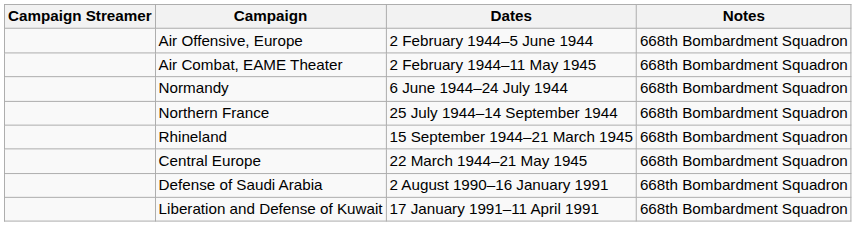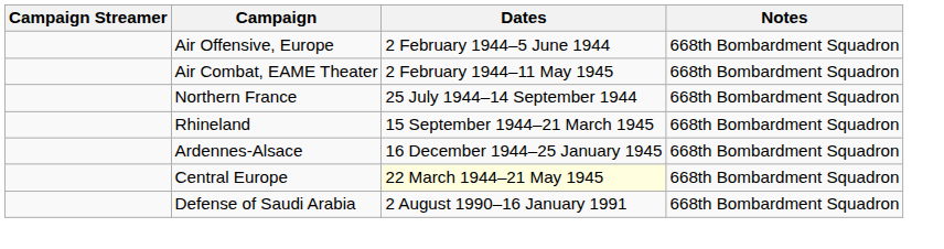 <table class="wikitable">
 <tr style="background:#efefef;">
 <th>Campaign Streamer</th>
 <th>Campaign</th>
 <th>Dates</th>
 <th>Notes</th>
 </tr>
 <tr>
 <td></td>
 <td>Air Offensive, Europe</td>
 <td>2 February 1944–5 June 1944</td>
 <td>668th Bombardment Squadron</td>
 </tr>
 <tr>
 <td></td>
 <td>Air Combat, EAME Theater</td>
 <td>2 February 1944–11 May 1945</td>
 <td>668th Bombardment Squadron</td>
 </tr>
 <tr>
 <td></td>
-<td>Normandy</td>
-<td>6 June 1944–24 July 1944</td>
-<td>668th Bombardment Squadron</td>
-</tr>
-<tr>
-<td></td>
 <td>Northern France</td>
 <td>25 July 1944–14 September 1944</td>
 <td>668th Bombardment Squadron</td>
 </tr>
 <tr>
 <td></td>
 <td>Rhineland</td>
 <td>15 September 1944–21 March 1945</td>
 <td>668th Bombardment Squadron</td>
 </tr>
 <tr>
 <td></td>
+<td>Ardennes-Alsace</td>
+<td>16 December 1944–25 January 1945</td>
+<td>668th Bombardment Squadron</td>
+</tr>
+<tr>
+<td></td>
 <td>Central Europe</td>
-<td>22 March 1944–21 May 1945</td>
+<td style="background: lightyellow;">22 March 1944–21 May 1945</td>
 <td>668th Bombardment Squadron</td>
 </tr>
 <tr>
 <td></td>
 <td>Defense of Saudi Arabia</td>
 <td>2 August 1990–16 January 1991</td>
 <td>668th Bombardment Squadron</td>
 </tr>
-<tr>
-<td></td>
-<td>Liberation and Defense of Kuwait</td>
-<td>17 January 1991–11 April 1991</td>
-<td>668th Bombardment Squadron</td>
-</tr>
 </table>
